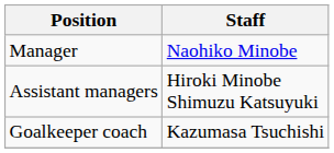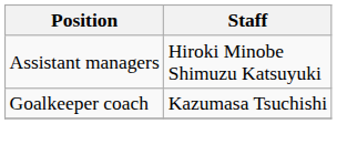 <table class="wikitable">
 <tr>
 <th>Position</th>
 <th>Staff</th>
-</tr>
-<tr>
-<td>Manager</td>
-<td> <a href='#'>Naohiko Minobe</a></td>
 </tr>
 <tr>
 <td>Assistant managers</td>
 <td> Hiroki Minobe <br>  Shimuzu Katsuyuki</td>
 </tr>
 <tr>
 <td>Goalkeeper coach</td>
 <td> Kazumasa Tsuchishi</td>
 </tr>
 <tr>
 </tr>
 </table>
